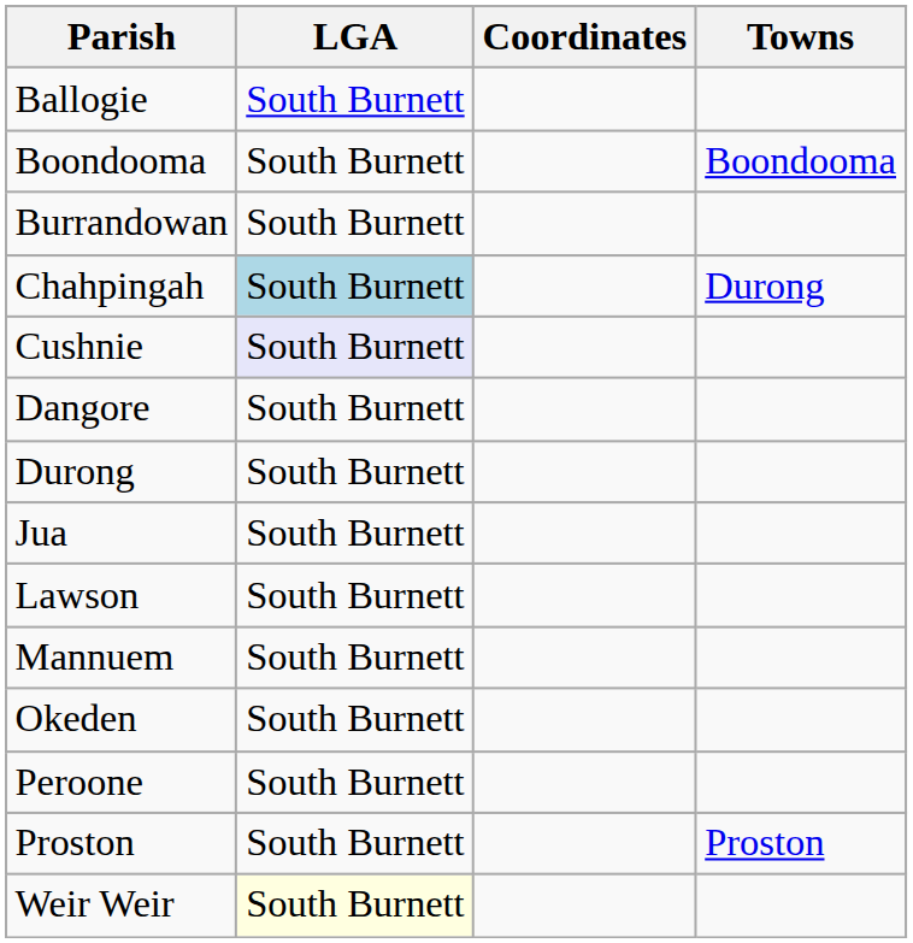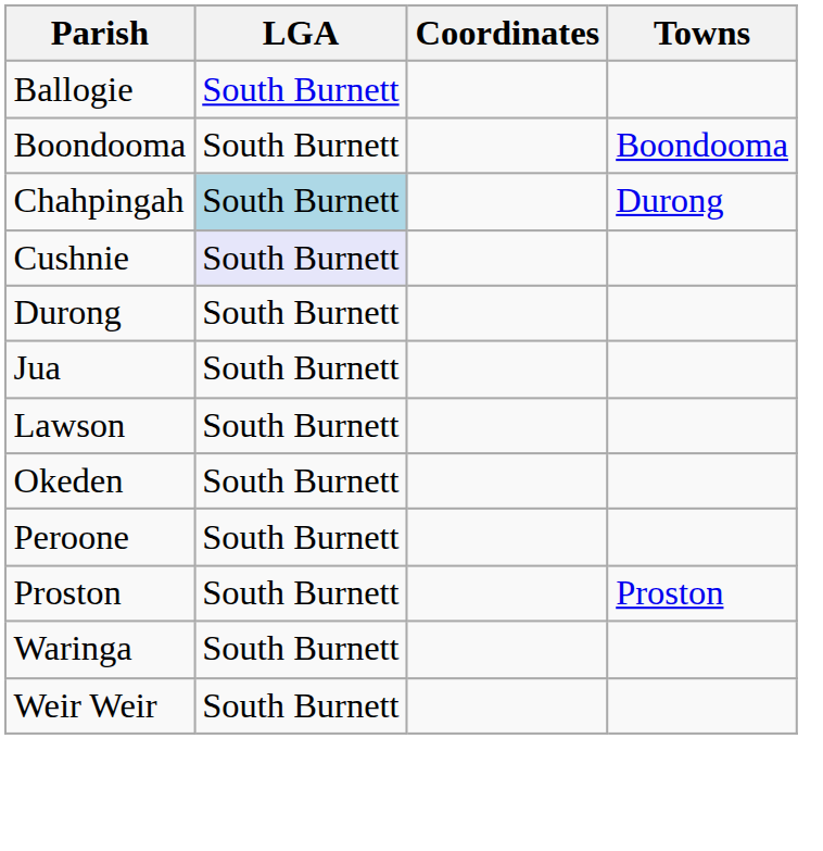 <table class="wikitable sortable">
 <tr>
 <th>Parish</th>
 <th>LGA</th>
 <th>Coordinates</th>
 <th>Towns</th>
 </tr>
 <tr>
 <td>Ballogie</td>
 <td><a href='#'>South Burnett</a></td>
 <td></td>
 <td></td>
 </tr>
 <tr>
 <td>Boondooma</td>
 <td>South Burnett</td>
 <td></td>
 <td><a href='#'>Boondooma</a></td>
 </tr>
 <tr>
-<td>Burrandowan</td>
-<td>South Burnett</td>
-<td></td>
-<td></td>
-</tr>
-<tr>
 <td>Chahpingah</td>
 <td style="background: lightblue;">South Burnett</td>
 <td></td>
 <td><a href='#'>Durong</a></td>
 </tr>
 <tr>
 <td>Cushnie</td>
 <td style="background: lavender;">South Burnett</td>
-<td></td>
-<td></td>
-</tr>
-<tr>
-<td>Dangore</td>
-<td>South Burnett</td>
 <td></td>
 <td></td>
 </tr>
 <tr>
 <td>Durong</td>
 <td>South Burnett</td>
 <td></td>
 <td></td>
 </tr>
 <tr>
 <td>Jua</td>
 <td>South Burnett</td>
 <td></td>
 <td></td>
 </tr>
 <tr>
 <td>Lawson</td>
-<td>South Burnett</td>
-<td></td>
-<td></td>
-</tr>
-<tr>
-<td>Mannuem</td>
 <td>South Burnett</td>
 <td></td>
 <td></td>
 </tr>
 <tr>
 <td>Okeden</td>
 <td>South Burnett</td>
 <td></td>
 <td></td>
 </tr>
 <tr>
 <td>Peroone</td>
 <td>South Burnett</td>
 <td></td>
 <td></td>
 </tr>
 <tr>
 <td>Proston</td>
 <td>South Burnett</td>
 <td></td>
 <td><a href='#'>Proston</a></td>
 </tr>
 <tr>
+<td>Waringa</td>
+<td>South Burnett</td>
+<td></td>
+<td></td>
+</tr>
+<tr>
 <td>Weir Weir</td>
-<td style="background: lightyellow;">South Burnett</td>
+<td>South Burnett</td>
 <td></td>
 <td></td>
 </tr>
 </table>
